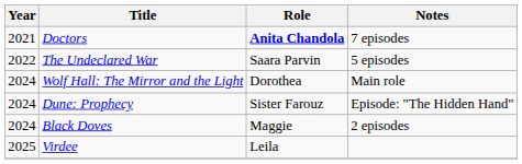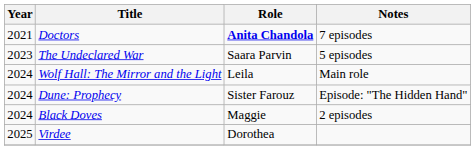 <table class="wikitable sortable">
 <tr>
 <th>Year</th>
 <th>Title</th>
 <th>Role</th>
 <th class="unsortable">Notes</th>
 </tr>
 <tr>
 <td>2021</td>
 <td><em><a href='#'>Doctors</a></em></td>
 <td><strong><a href='#'>Anita Chandola</a></strong></td>
 <td>7 episodes</td>
 </tr>
 <tr>
-<td>2022</td>
+<td>2023</td>
 <td><em><a href='#'>The Undeclared War</a></em></td>
 <td>Saara Parvin</td>
 <td>5 episodes</td>
 </tr>
 <tr>
 <td>2024</td>
 <td><em><a href='#'>Wolf Hall: The Mirror and the Light</a></em></td>
-<td>Dorothea</td>
+<td>Leila</td>
 <td>Main role</td>
 </tr>
 <tr>
 <td>2024</td>
 <td><em><a href='#'>Dune: Prophecy</a></em></td>
 <td>Sister Farouz</td>
 <td>Episode: "The Hidden Hand"</td>
 </tr>
 <tr>
 <td>2024</td>
 <td><em><a href='#'>Black Doves</a></em></td>
 <td>Maggie</td>
 <td>2 episodes</td>
 </tr>
 <tr>
 <td>2025</td>
 <td><em><a href='#'>Virdee</a></em></td>
-<td>Leila</td>
+<td>Dorothea</td>
 <td></td>
 </tr>
 <tr>
 </tr>
 </table>
